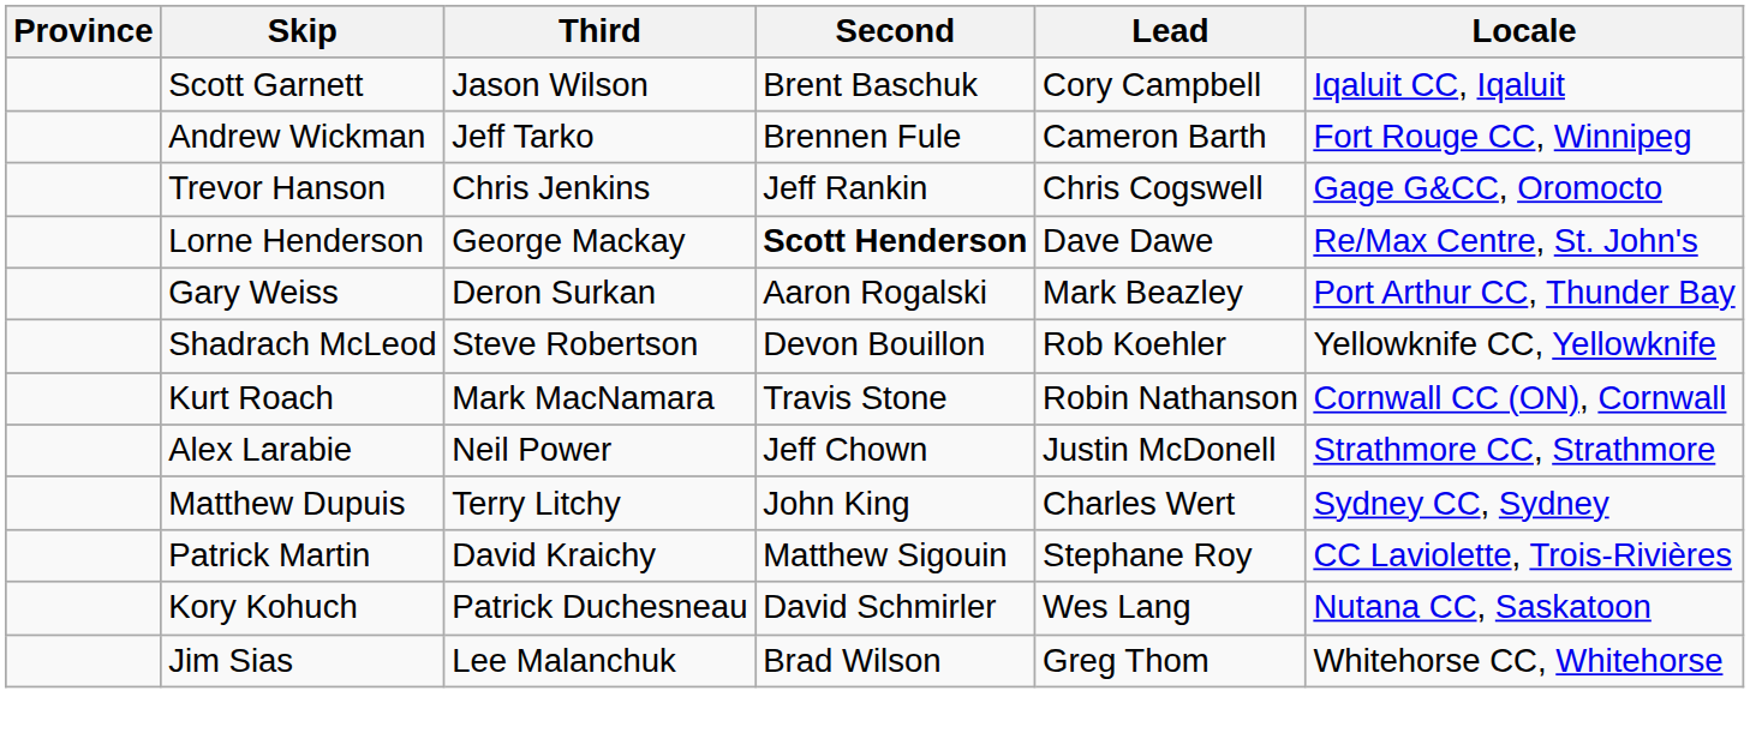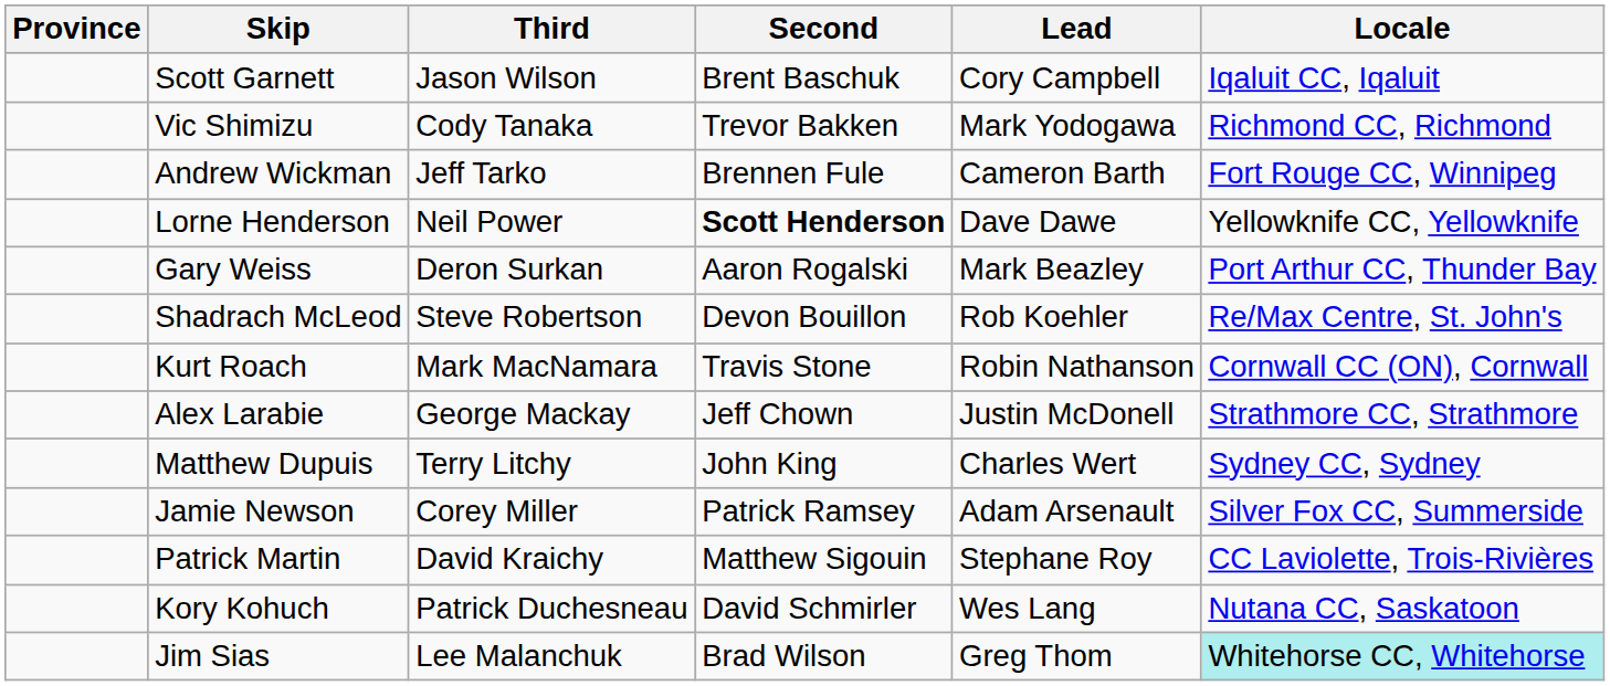 <table class=wikitable>
 <tr>
 <th>Province</th>
 <th>Skip</th>
 <th>Third</th>
 <th>Second</th>
 <th>Lead</th>
 <th>Locale</th>
 </tr>
 <tr>
 <td></td>
 <td>Scott Garnett</td>
 <td>Jason Wilson</td>
 <td>Brent Baschuk</td>
 <td>Cory Campbell</td>
 <td><a href='#'>Iqaluit CC</a>, <a href='#'>Iqaluit</a></td>
 </tr>
 <tr>
 <td></td>
+<td>Vic Shimizu</td>
+<td>Cody Tanaka</td>
+<td>Trevor Bakken</td>
+<td>Mark Yodogawa</td>
+<td><a href='#'>Richmond CC</a>, <a href='#'>Richmond</a></td>
+</tr>
+<tr>
+<td></td>
 <td>Andrew Wickman</td>
 <td>Jeff Tarko</td>
 <td>Brennen Fule</td>
 <td>Cameron Barth</td>
 <td><a href='#'>Fort Rouge CC</a>, <a href='#'>Winnipeg</a></td>
 </tr>
 <tr>
 <td></td>
-<td>Trevor Hanson</td>
-<td>Chris Jenkins</td>
-<td>Jeff Rankin</td>
-<td>Chris Cogswell</td>
-<td><a href='#'>Gage G&CC</a>, <a href='#'>Oromocto</a></td>
-</tr>
-<tr>
-<td></td>
 <td>Lorne Henderson</td>
-<td>George Mackay</td>
+<td>Neil Power</td>
 <td><strong>Scott Henderson</strong></td>
 <td>Dave Dawe</td>
-<td><a href='#'>Re/Max Centre</a>, <a href='#'>St. John's</a></td>
+<td>Yellowknife CC, <a href='#'>Yellowknife</a></td>
 </tr>
 <tr>
 <td></td>
 <td>Gary Weiss</td>
 <td>Deron Surkan</td>
 <td>Aaron Rogalski</td>
 <td>Mark Beazley</td>
 <td><a href='#'>Port Arthur CC</a>, <a href='#'>Thunder Bay</a></td>
 </tr>
 <tr>
 <td></td>
 <td>Shadrach McLeod</td>
 <td>Steve Robertson</td>
 <td>Devon Bouillon</td>
 <td>Rob Koehler</td>
-<td>Yellowknife CC, <a href='#'>Yellowknife</a></td>
+<td><a href='#'>Re/Max Centre</a>, <a href='#'>St. John's</a></td>
 </tr>
 <tr>
 <td></td>
 <td>Kurt Roach</td>
 <td>Mark MacNamara</td>
 <td>Travis Stone</td>
 <td>Robin Nathanson</td>
 <td><a href='#'>Cornwall CC (ON)</a>, <a href='#'>Cornwall</a></td>
 </tr>
 <tr>
 <td></td>
 <td>Alex Larabie</td>
-<td>Neil Power</td>
+<td>George Mackay</td>
 <td>Jeff Chown</td>
 <td>Justin McDonell</td>
 <td><a href='#'>Strathmore CC</a>, <a href='#'>Strathmore</a></td>
 </tr>
 <tr>
 <td></td>
 <td>Matthew Dupuis</td>
 <td>Terry Litchy</td>
 <td>John King</td>
 <td>Charles Wert</td>
 <td><a href='#'>Sydney CC</a>, <a href='#'>Sydney</a></td>
+</tr>
+<tr>
+<td></td>
+<td>Jamie Newson</td>
+<td>Corey Miller</td>
+<td>Patrick Ramsey</td>
+<td>Adam Arsenault</td>
+<td><a href='#'>Silver Fox CC</a>, <a href='#'>Summerside</a></td>
 </tr>
 <tr>
 <td></td>
 <td>Patrick Martin</td>
 <td>David Kraichy</td>
 <td>Matthew Sigouin</td>
 <td>Stephane Roy</td>
 <td><a href='#'>CC Laviolette</a>, <a href='#'>Trois-Rivières</a></td>
 </tr>
 <tr>
 <td></td>
 <td>Kory Kohuch</td>
 <td>Patrick Duchesneau</td>
 <td>David Schmirler</td>
 <td>Wes Lang</td>
 <td><a href='#'>Nutana CC</a>, <a href='#'>Saskatoon</a></td>
 </tr>
 <tr>
 <td></td>
 <td>Jim Sias</td>
 <td>Lee Malanchuk</td>
 <td>Brad Wilson</td>
 <td>Greg Thom</td>
-<td>Whitehorse CC, <a href='#'>Whitehorse</a></td>
+<td style="background: paleturquoise;">Whitehorse CC, <a href='#'>Whitehorse</a></td>
 </tr>
 </table>
